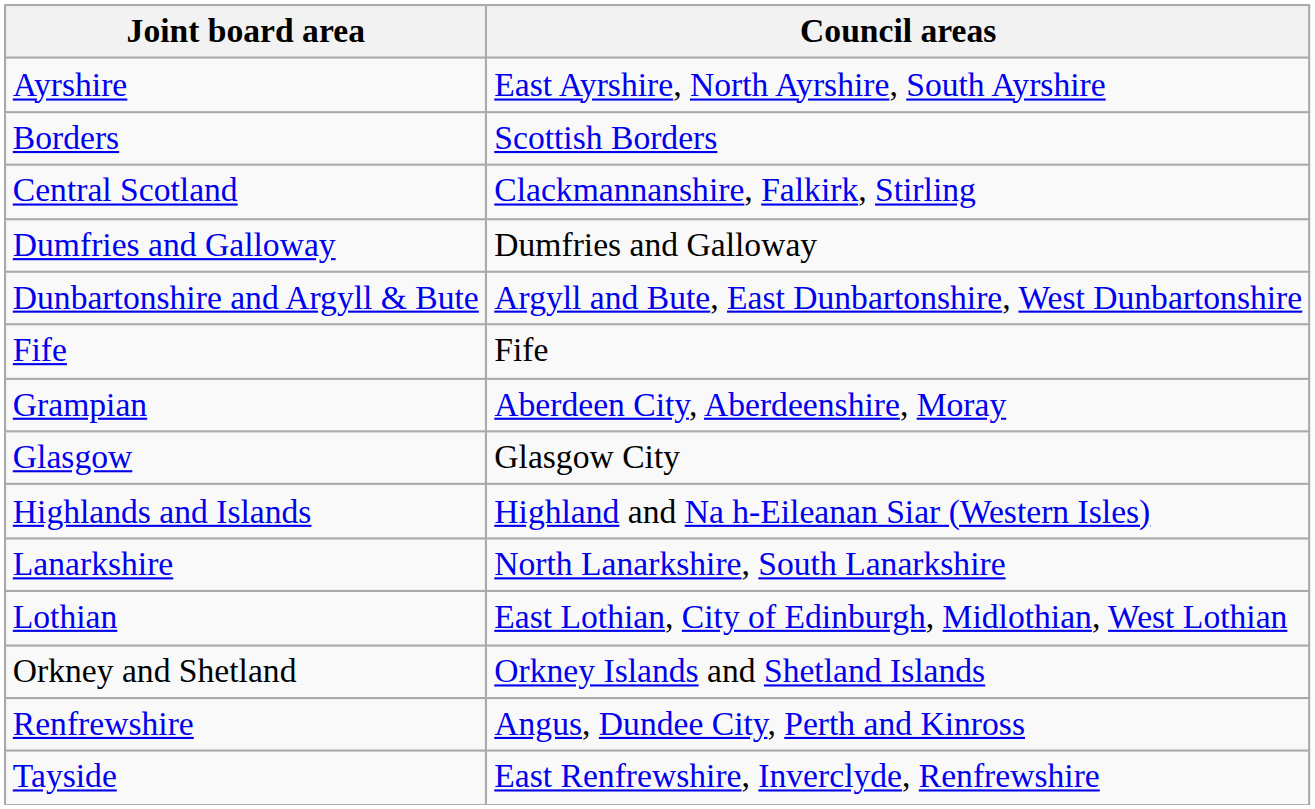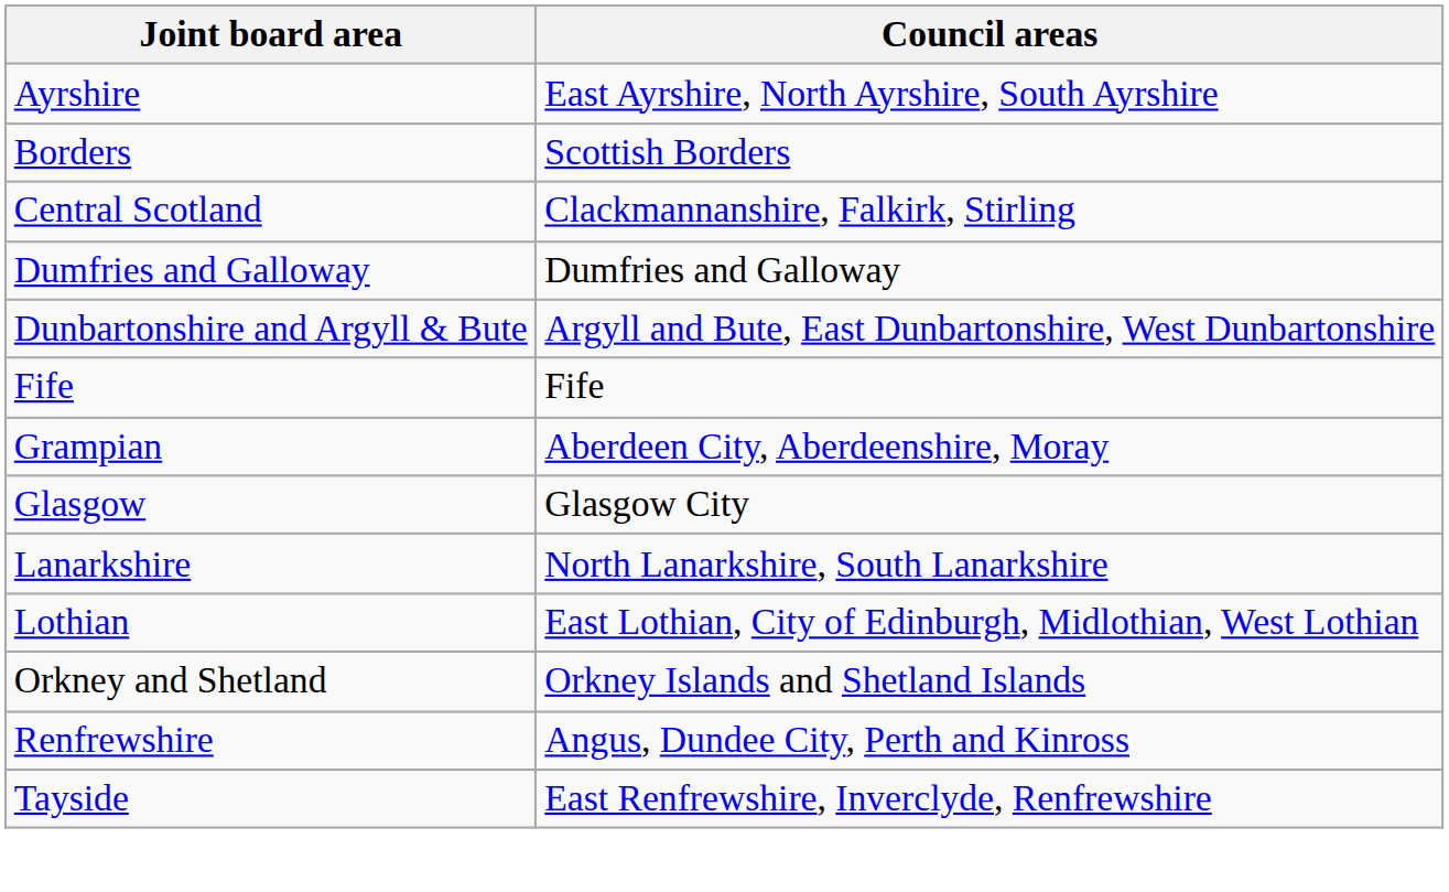 <table class="wikitable">
 <tr>
 <th>Joint board area</th>
 <th>Council areas</th>
 </tr>
 <tr>
 <td><a href='#'>Ayrshire</a></td>
 <td><a href='#'>East Ayrshire</a>, <a href='#'>North Ayrshire</a>, <a href='#'>South Ayrshire</a></td>
 </tr>
 <tr>
 <td><a href='#'>Borders</a></td>
 <td><a href='#'>Scottish Borders</a></td>
 </tr>
 <tr>
 <td><a href='#'>Central Scotland</a></td>
 <td><a href='#'>Clackmannanshire</a>, <a href='#'>Falkirk</a>, <a href='#'>Stirling</a></td>
 </tr>
 <tr>
 <td><a href='#'>Dumfries and Galloway</a></td>
 <td>Dumfries and Galloway</td>
 </tr>
 <tr>
 <td><a href='#'>Dunbartonshire and Argyll & Bute</a></td>
 <td><a href='#'>Argyll and Bute</a>, <a href='#'>East Dunbartonshire</a>, <a href='#'>West Dunbartonshire</a></td>
 </tr>
 <tr>
 <td><a href='#'>Fife</a></td>
 <td>Fife</td>
 </tr>
 <tr>
 <td><a href='#'>Grampian</a></td>
 <td><a href='#'>Aberdeen City</a>, <a href='#'>Aberdeenshire</a>, <a href='#'>Moray</a></td>
 </tr>
 <tr>
 <td><a href='#'>Glasgow</a></td>
 <td>Glasgow City</td>
 </tr>
 <tr>
-<td><a href='#'>Highlands and Islands</a></td>
-<td><a href='#'>Highland</a> and <a href='#'>Na h-Eileanan Siar (Western Isles)</a></td>
-</tr>
-<tr>
 <td><a href='#'>Lanarkshire</a></td>
 <td><a href='#'>North Lanarkshire</a>, <a href='#'>South Lanarkshire</a></td>
 </tr>
 <tr>
 <td><a href='#'>Lothian</a></td>
 <td><a href='#'>East Lothian</a>, <a href='#'>City of Edinburgh</a>, <a href='#'>Midlothian</a>, <a href='#'>West Lothian</a></td>
 </tr>
 <tr>
 <td>Orkney and Shetland</td>
 <td><a href='#'>Orkney Islands</a> and <a href='#'>Shetland Islands</a></td>
 </tr>
 <tr>
 <td><a href='#'>Renfrewshire</a></td>
 <td><a href='#'>Angus</a>, <a href='#'>Dundee City</a>, <a href='#'>Perth and Kinross</a></td>
 </tr>
 <tr>
 <td><a href='#'>Tayside</a></td>
 <td><a href='#'>East Renfrewshire</a>, <a href='#'>Inverclyde</a>, <a href='#'>Renfrewshire</a></td>
 </tr>
 </table>
